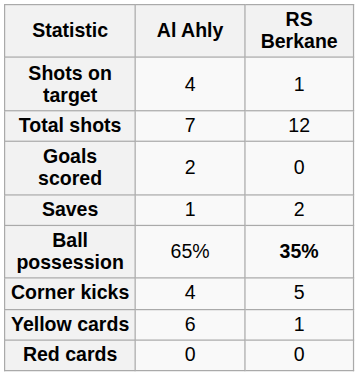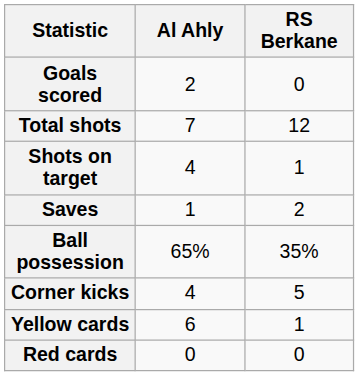 <table class="wikitable plainrowheaders" style="text-align:center">
 <tr>
 <th scope="col" style="width:100px">Statistic</th>
 <th scope="col" style="width:82px">Al Ahly</th>
 <th scope="col" style="width:82px">RS Berkane</th>
 </tr>
 <tr>
-<th scope=row>Shots on target</th>
-<td>4</td>
-<td>1</td>
+<th scope=row>Goals scored</th>
+<td>2</td>
+<td>0</td>
 </tr>
 <tr>
 <th scope=row>Total shots</th>
 <td>7</td>
 <td>12</td>
 </tr>
 <tr>
-<th scope=row>Goals scored</th>
-<td>2</td>
-<td>0</td>
+<th scope=row>Shots on target</th>
+<td>4</td>
+<td>1</td>
 </tr>
 <tr>
 <th scope=row>Saves</th>
 <td>1</td>
 <td>2</td>
 </tr>
 <tr>
 <th scope=row>Ball possession</th>
 <td>65%</td>
-<td><strong>35%</strong></td>
+<td>35%</td>
 </tr>
 <tr>
 <th scope=row>Corner kicks</th>
 <td>4</td>
 <td>5</td>
 </tr>
 <tr>
 <th scope=row>Yellow cards</th>
 <td>6</td>
 <td>1</td>
 </tr>
 <tr>
 <th scope=row>Red cards</th>
 <td>0</td>
 <td>0</td>
 </tr>
 </table>
